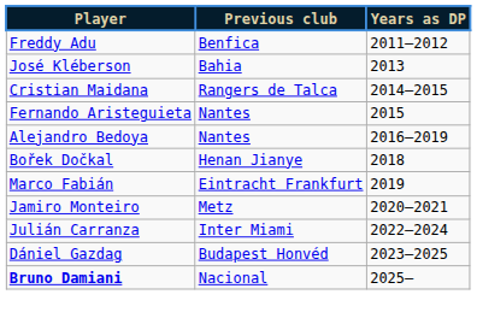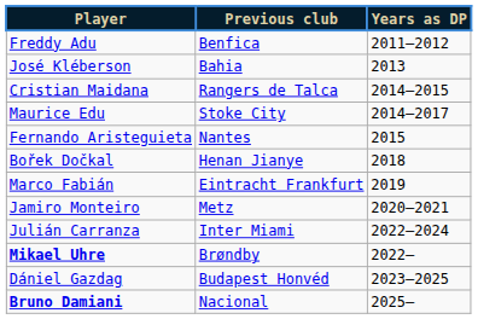 <table class="wikitable" style="text-align:center">
 <tr>
 <th style="background:#041C2C; color:#DFD1A7; border:2px solid #418FDE;">Player</th>
 <th style="background:#041C2C; color:#DFD1A7; border:2px solid #418FDE;">Previous club</th>
 <th style="background:#041C2C; color:#DFD1A7; border:2px solid #418FDE;">Years as DP</th>
 </tr>
 <tr>
 <td align=left> <a href='#'>Freddy Adu</a></td>
 <td align=left> <a href='#'>Benfica</a></td>
 <td align=left>2011–2012</td>
 </tr>
 <tr>
 <td align=left> <a href='#'>José Kléberson</a></td>
 <td align=left> <a href='#'>Bahia</a></td>
 <td align=left>2013</td>
 </tr>
 <tr>
 <td align=left> <a href='#'>Cristian Maidana</a></td>
 <td align=left> <a href='#'>Rangers de Talca</a></td>
 <td align=left>2014–2015</td>
 </tr>
 <tr>
+<td align=left> <a href='#'>Maurice Edu</a></td>
+<td align=left> <a href='#'>Stoke City</a></td>
+<td align=left>2014–2017</td>
+</tr>
+<tr>
 <td align=left> <a href='#'>Fernando Aristeguieta</a></td>
 <td align=left> <a href='#'>Nantes</a></td>
 <td align=left>2015</td>
-</tr>
-<tr>
-<td align=left> <a href='#'>Alejandro Bedoya</a></td>
-<td align=left> <a href='#'>Nantes</a></td>
-<td align=left>2016–2019</td>
 </tr>
 <tr>
 <td align=left> <a href='#'>Bořek Dočkal</a></td>
 <td align=left> <a href='#'>Henan Jianye</a></td>
 <td align=left>2018</td>
 </tr>
 <tr>
 <td align=left> <a href='#'>Marco Fabián</a></td>
 <td align=left> <a href='#'>Eintracht Frankfurt</a></td>
 <td align=left>2019</td>
 </tr>
 <tr>
 <td align=left> <a href='#'>Jamiro Monteiro</a></td>
 <td align=left> <a href='#'>Metz</a></td>
 <td align=left>2020–2021</td>
 </tr>
 <tr>
 <td align=left> <a href='#'>Julián Carranza</a></td>
 <td align=left> <a href='#'>Inter Miami</a></td>
 <td align=left>2022–2024</td>
 </tr>
 <tr>
+<td align=left> <strong><a href='#'>Mikael Uhre</a></strong></td>
+<td align=left> <a href='#'>Brøndby</a></td>
+<td align=left>2022–</td>
+</tr>
+<tr>
 <td align=left> <a href='#'>Dániel Gazdag</a></td>
 <td align=left> <a href='#'>Budapest Honvéd</a></td>
 <td align=left>2023–2025</td>
 </tr>
 <tr>
 <td align=left> <strong><a href='#'>Bruno Damiani</a></strong></td>
 <td align=left> <a href='#'>Nacional</a></td>
 <td align=left>2025–</td>
 </tr>
 </table>
